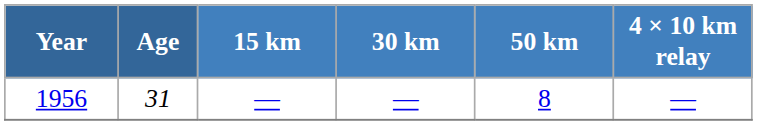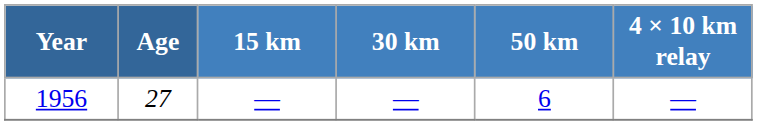 <table class="wikitable" style="font-size:95%; text-align:center; border:grey solid 1px; border-collapse:collapse; background:#ffffff;">
 <tr>
 <th style="background-color:#369; color:white; width:60px;"> Year </th>
 <th style="background-color:#369; color:white; width:40px;"> Age </th>
 <th style="background-color:#4180be; color:white; width:75px;"> 15 km </th>
 <th style="background-color:#4180be; color:white; width:75px;"> 30 km </th>
 <th style="background-color:#4180be; color:white; width:75px;"> 50 km </th>
 <th style="background-color:#4180be; color:white; width:75px;"> 4 × 10 km <br> relay </th>
 </tr>
 <tr>
 <td><a href='#'>1956</a></td>
-<td><em>31</em></td>
+<td><em>27</em></td>
 <td><a href='#'>—</a></td>
 <td><a href='#'>—</a></td>
-<td><a href='#'>8</a></td>
+<td><a href='#'>6</a></td>
 <td><a href='#'>—</a></td>
 </tr>
 <tr>
 </tr>
 </table>
